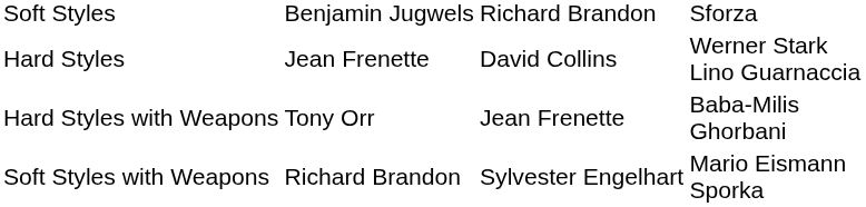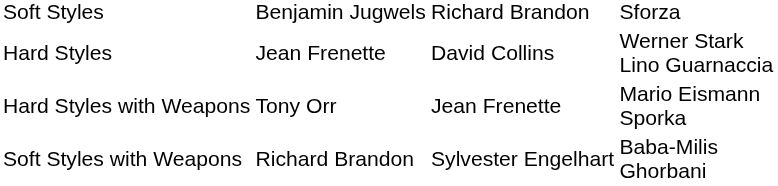 <table>
 <tr>
 <td>Soft Styles</td>
 <td>Benjamin Jugwels </td>
 <td>Richard Brandon </td>
 <td>Sforza </td>
 <td></td>
 </tr>
 <tr>
 <td>Hard Styles</td>
 <td>Jean Frenette </td>
 <td>David Collins </td>
 <td>Werner Stark <br>Lino Guarnaccia </td>
 </tr>
 <tr>
 <td>Hard Styles with Weapons</td>
 <td>Tony Orr </td>
 <td>Jean Frenette </td>
-<td>Baba-Milis <br>Ghorbani </td>
+<td>Mario Eismann <br>Sporka </td>
 </tr>
 <tr>
 <td>Soft Styles with Weapons</td>
 <td>Richard Brandon </td>
 <td>Sylvester Engelhart </td>
-<td>Mario Eismann <br>Sporka </td>
+<td>Baba-Milis <br>Ghorbani </td>
 </tr>
 <tr>
 </tr>
 </table>
